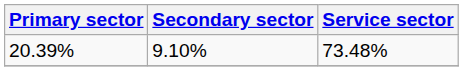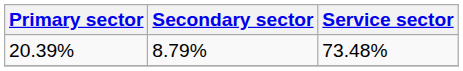 <table class="wikitable" border="1">
 <tr>
 <th><a href='#'>Primary sector</a></th>
 <th><a href='#'>Secondary sector</a></th>
 <th><a href='#'>Service sector</a></th>
 </tr>
 <tr>
 <td>20.39%</td>
-<td>9.10%</td>
+<td>8.79%</td>
 <td>73.48%</td>
 </tr>
 <tr>
 </tr>
 </table>
